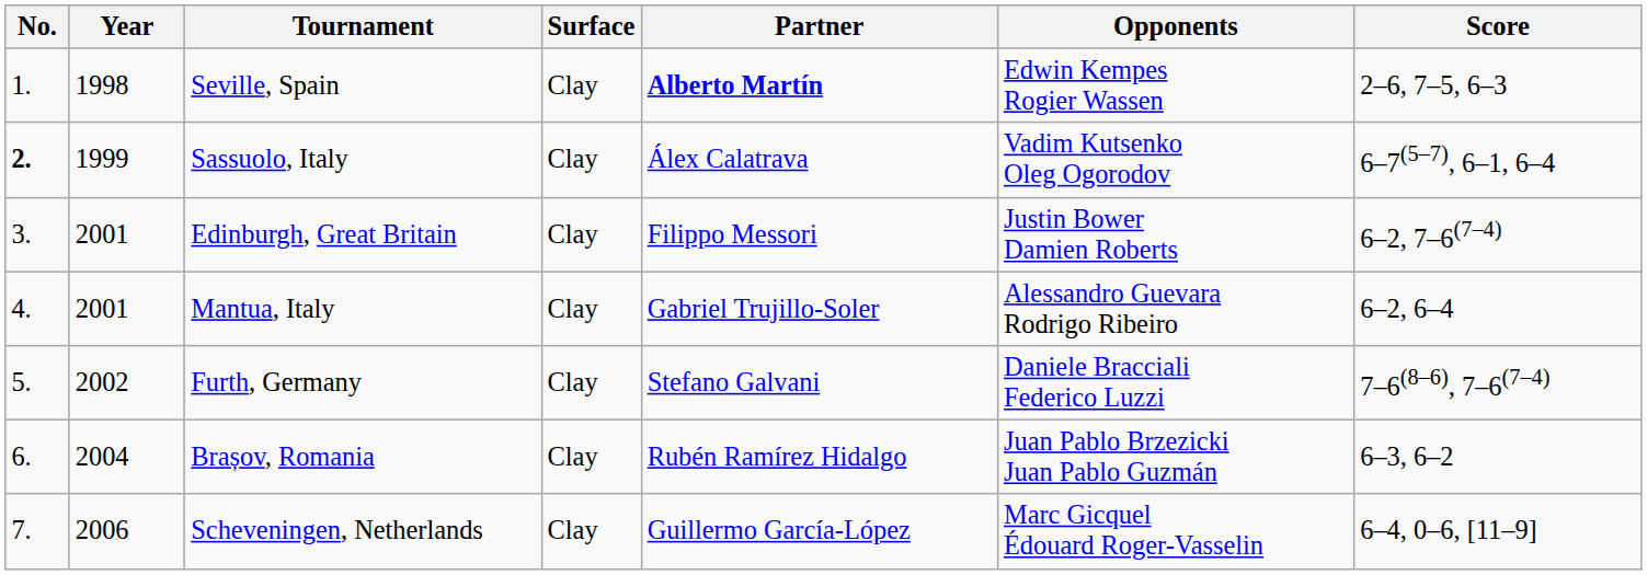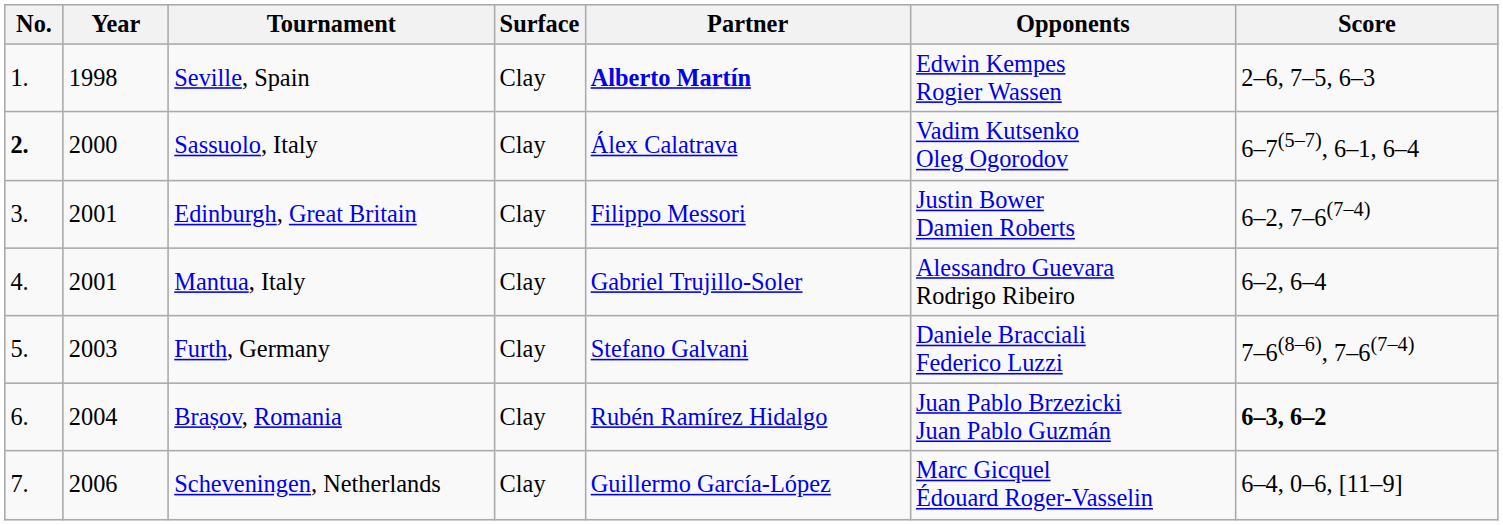 <table class="sortable wikitable" style=font-size:97%>
 <tr>
 <th width=30>No.</th>
 <th width=60>Year</th>
 <th width=200>Tournament</th>
 <th width=50>Surface</th>
 <th width=200>Partner</th>
 <th width=200>Opponents</th>
 <th width=160>Score</th>
 </tr>
 <tr>
 <td>1.</td>
 <td>1998</td>
 <td><a href='#'>Seville</a>, Spain</td>
 <td>Clay</td>
 <td><strong> <a href='#'>Alberto Martín</a></strong></td>
 <td> <a href='#'>Edwin Kempes</a><br> <a href='#'>Rogier Wassen</a></td>
 <td>2–6, 7–5, 6–3</td>
 </tr>
 <tr>
 <td><strong>2.</strong></td>
-<td>1999</td>
+<td>2000</td>
 <td><a href='#'>Sassuolo</a>, Italy</td>
 <td>Clay</td>
 <td> <a href='#'>Álex Calatrava</a></td>
 <td> <a href='#'>Vadim Kutsenko</a><br> <a href='#'>Oleg Ogorodov</a></td>
 <td>6–7<sup>(5–7)</sup>, 6–1, 6–4</td>
 </tr>
 <tr>
 <td>3.</td>
 <td>2001</td>
 <td><a href='#'>Edinburgh</a>, <a href='#'>Great Britain</a></td>
 <td>Clay</td>
 <td> <a href='#'>Filippo Messori</a></td>
 <td> <a href='#'>Justin Bower</a><br> <a href='#'>Damien Roberts</a></td>
 <td>6–2, 7–6<sup>(7–4)</sup></td>
 </tr>
 <tr>
 <td>4.</td>
 <td>2001</td>
 <td><a href='#'>Mantua</a>, Italy</td>
 <td>Clay</td>
 <td> <a href='#'>Gabriel Trujillo-Soler</a></td>
 <td> <a href='#'>Alessandro Guevara</a><br> Rodrigo Ribeiro</td>
 <td>6–2, 6–4</td>
 </tr>
 <tr>
 <td>5.</td>
-<td>2002</td>
+<td>2003</td>
 <td><a href='#'>Furth</a>, Germany</td>
 <td>Clay</td>
 <td> <a href='#'>Stefano Galvani</a></td>
 <td> <a href='#'>Daniele Bracciali</a><br> <a href='#'>Federico Luzzi</a></td>
 <td>7–6<sup>(8–6)</sup>, 7–6<sup>(7–4)</sup></td>
 </tr>
 <tr>
 <td>6.</td>
 <td>2004</td>
 <td><a href='#'>Brașov</a>, <a href='#'>Romania</a></td>
 <td>Clay</td>
 <td> <a href='#'>Rubén Ramírez Hidalgo</a></td>
 <td> <a href='#'>Juan Pablo Brzezicki</a><br> <a href='#'>Juan Pablo Guzmán</a></td>
-<td>6–3, 6–2</td>
+<td><strong>6–3, 6–2</strong></td>
 </tr>
 <tr>
 <td>7.</td>
 <td>2006</td>
 <td><a href='#'>Scheveningen</a>, Netherlands</td>
 <td>Clay</td>
 <td> <a href='#'>Guillermo García-López</a></td>
 <td> <a href='#'>Marc Gicquel</a><br> <a href='#'>Édouard Roger-Vasselin</a></td>
 <td>6–4, 0–6, [11–9]</td>
 </tr>
 </table>
